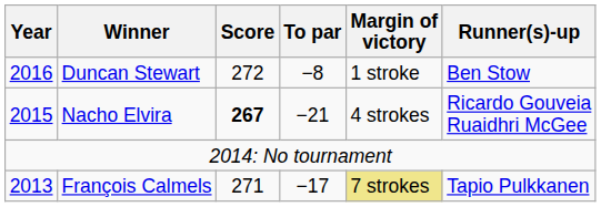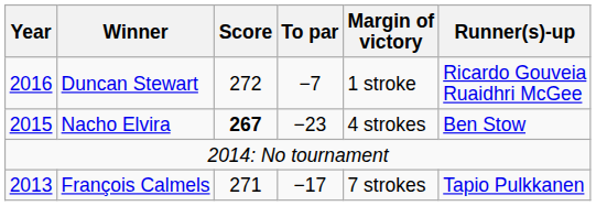 <table class=wikitable style="font-size:95%">
 <tr>
 <th>Year</th>
 <th>Winner</th>
 <th>Score</th>
 <th>To par</th>
 <th>Margin of<br>victory</th>
 <th>Runner(s)-up</th>
 </tr>
 <tr>
 <td><a href='#'>2016</a></td>
 <td> <a href='#'>Duncan Stewart</a></td>
 <td align=center>272</td>
-<td align=center>−8</td>
+<td align=center>−7</td>
 <td>1 stroke</td>
-<td> <a href='#'>Ben Stow</a></td>
+<td> <a href='#'>Ricardo Gouveia</a><br> <a href='#'>Ruaidhri McGee</a></td>
 </tr>
 <tr>
 <td><a href='#'>2015</a></td>
 <td> <a href='#'>Nacho Elvira</a></td>
 <td align=center><strong>267</strong></td>
-<td align=center>−21</td>
+<td align=center>−23</td>
 <td>4 strokes</td>
-<td> <a href='#'>Ricardo Gouveia</a><br> <a href='#'>Ruaidhri McGee</a></td>
+<td> <a href='#'>Ben Stow</a></td>
 </tr>
 <tr>
 <td colspan=7 align=center><em>2014: No tournament</em></td>
 </tr>
 <tr>
 <td><a href='#'>2013</a></td>
 <td> <a href='#'>François Calmels</a></td>
 <td align=center>271</td>
 <td align=center>−17</td>
-<td style="background: khaki;">7 strokes</td>
+<td>7 strokes</td>
 <td> <a href='#'>Tapio Pulkkanen</a></td>
 </tr>
 </table>
